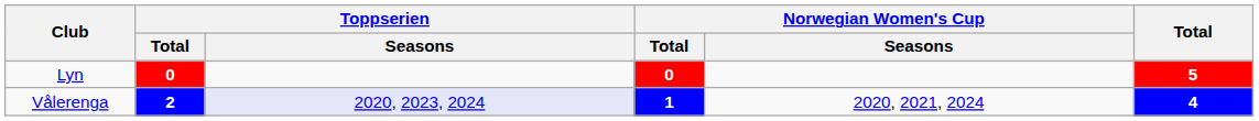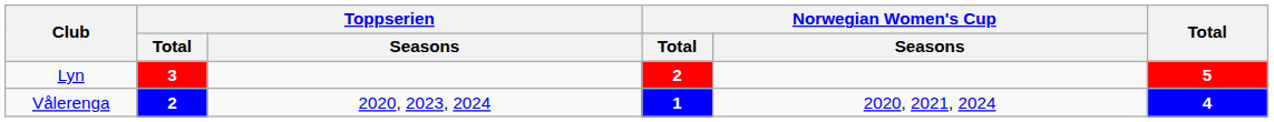 <table class="wikitable" style="text-align: center; font-size: 12px; width:45%;">
 <tr>
 <th rowspan="2" style="width:4%;">Club</th>
 <th colspan="2" style="width:25%;"><a href='#'>Toppserien</a></th>
 <th colspan="2" style="width:25%;"><a href='#'>Norwegian Women's Cup</a></th>
 <th rowspan="2" style="width:5%;">Total</th>
 </tr>
 <tr>
 <th style="width:2%;">Total</th>
 <th style="width:18%;">Seasons</th>
 <th style="width:2%;">Total</th>
 <th style="width:18%;">Seasons</th>
 </tr>
 <tr>
 <td> <a href='#'>Lyn</a></td>
-<td style="background-color:red;color:white;"><strong>0</strong></td>
+<td style="background-color:red;color:white;"><strong>3</strong></td>
 <td></td>
-<td style="background-color:red;color:white;"><strong>0</strong></td>
+<td style="background-color:red;color:white;"><strong>2</strong></td>
 <td></td>
 <td style="background-color:red;color:white;"><strong>5</strong></td>
 </tr>
 <tr>
 <td> <a href='#'>Vålerenga</a></td>
 <td style="background-color:#0000FF;color:white;"><strong>2</strong></td>
-<td style="background: lavender;"> <a href='#'>2020</a>, <a href='#'>2023</a>, <a href='#'>2024</a></td>
+<td> <a href='#'>2020</a>, <a href='#'>2023</a>, <a href='#'>2024</a></td>
 <td style="background-color:#0000FF;color:white;"><strong>1</strong></td>
 <td> <a href='#'>2020</a>, <a href='#'>2021</a>, <a href='#'>2024</a></td>
 <td style="background-color:#0000FF;color:white;"><strong>4</strong></td>
 </tr>
 </table>
